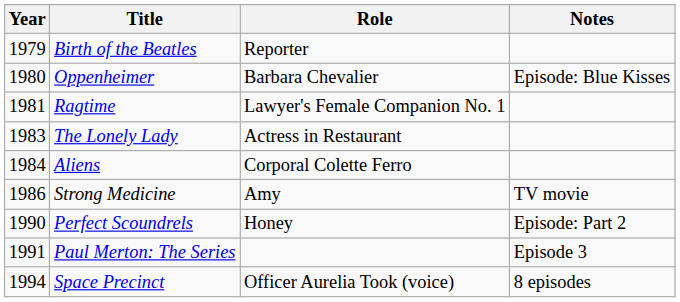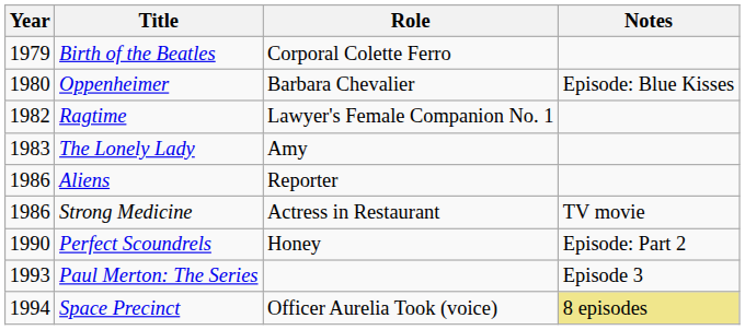 <table class="wikitable">
 <tr>
 <th>Year</th>
 <th>Title</th>
 <th>Role</th>
 <th>Notes</th>
 </tr>
 <tr>
 <td>1979</td>
 <td><em><a href='#'>Birth of the Beatles</a></em></td>
-<td>Reporter</td>
+<td>Corporal Colette Ferro</td>
 <td></td>
 </tr>
 <tr>
 <td>1980</td>
 <td><em><a href='#'>Oppenheimer</a></em></td>
 <td>Barbara Chevalier</td>
 <td>Episode: Blue Kisses</td>
 </tr>
 <tr>
-<td>1981</td>
+<td>1982</td>
 <td><em><a href='#'>Ragtime</a></em></td>
 <td>Lawyer's Female Companion No. 1</td>
 <td></td>
 </tr>
 <tr>
 <td>1983</td>
 <td><em><a href='#'>The Lonely Lady</a></em></td>
-<td>Actress in Restaurant</td>
+<td>Amy</td>
 <td></td>
 </tr>
 <tr>
-<td>1984</td>
+<td>1986</td>
 <td><em><a href='#'>Aliens</a></em></td>
-<td>Corporal Colette Ferro</td>
+<td>Reporter</td>
 <td></td>
 </tr>
 <tr>
 <td>1986</td>
 <td><em>Strong Medicine</em></td>
-<td>Amy</td>
+<td>Actress in Restaurant</td>
 <td>TV movie</td>
 </tr>
 <tr>
 <td>1990</td>
 <td><em><a href='#'>Perfect Scoundrels</a></em></td>
 <td>Honey</td>
 <td>Episode: Part 2</td>
 </tr>
 <tr>
-<td>1991</td>
+<td>1993</td>
 <td><em><a href='#'>Paul Merton: The Series</a></em></td>
 <td></td>
 <td>Episode 3</td>
 </tr>
 <tr>
 <td>1994</td>
 <td><em><a href='#'>Space Precinct</a></em></td>
 <td>Officer Aurelia Took (voice)</td>
-<td>8 episodes</td>
+<td style="background: khaki;">8 episodes</td>
 </tr>
 </table>
